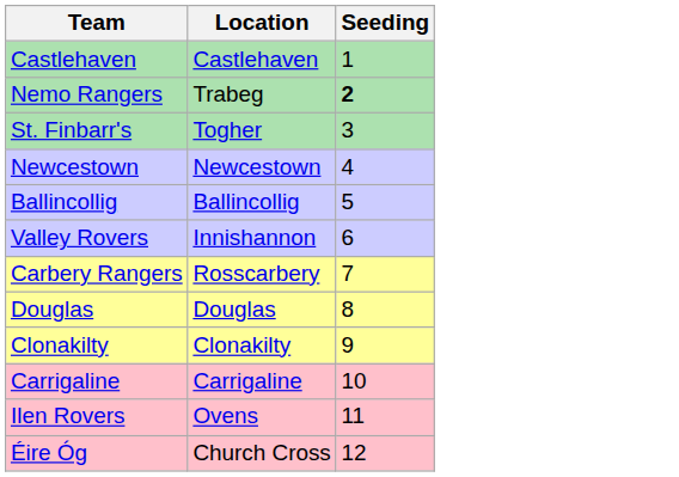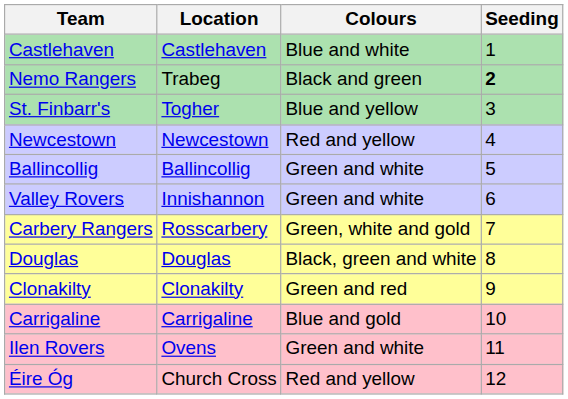 <table class="wikitable sortable">
 <tr>
 <th>Team</th>
 <th>Location</th>
+<th>Colours</th>
 <th>Seeding</th>
 </tr>
 <tr align=left  style="background:#ACE1AF;">
 <td><a href='#'>Castlehaven</a></td>
 <td><a href='#'>Castlehaven</a></td>
+<td>Blue and white</td>
 <td>1</td>
 </tr>
 <tr align=left  style="background:#ACE1AF;">
 <td><a href='#'>Nemo Rangers</a></td>
 <td>Trabeg</td>
+<td>Black and green</td>
 <td><strong>2</strong></td>
 </tr>
 <tr align=left  style="background:#ACE1AF;">
 <td><a href='#'>St. Finbarr's</a></td>
 <td><a href='#'>Togher</a></td>
+<td>Blue and yellow</td>
 <td>3</td>
 </tr>
 <tr align=left style="background:#ccccff;">
 <td><a href='#'>Newcestown</a></td>
 <td><a href='#'>Newcestown</a></td>
+<td>Red and yellow</td>
 <td>4</td>
 </tr>
 <tr align=left style="background:#ccccff;">
 <td><a href='#'>Ballincollig</a></td>
 <td><a href='#'>Ballincollig</a></td>
+<td>Green and white</td>
 <td>5</td>
 </tr>
 <tr align=left style="background:#ccccff;">
 <td><a href='#'>Valley Rovers</a></td>
 <td><a href='#'>Innishannon</a></td>
+<td>Green and white</td>
 <td>6</td>
 </tr>
 <tr align=left style="background:#FFFF99;">
 <td><a href='#'>Carbery Rangers</a></td>
 <td><a href='#'>Rosscarbery</a></td>
+<td>Green, white and gold</td>
 <td>7</td>
 </tr>
 <tr align=left style="background:#FFFF99;">
 <td><a href='#'>Douglas</a></td>
 <td><a href='#'>Douglas</a></td>
+<td>Black, green and white</td>
 <td>8</td>
 </tr>
 <tr align=left style="background:#FFFF99;">
 <td><a href='#'>Clonakilty</a></td>
 <td><a href='#'>Clonakilty</a></td>
+<td>Green and red</td>
 <td>9</td>
 </tr>
 <tr align=left style="background:#FFC0CB;">
 <td><a href='#'>Carrigaline</a></td>
 <td><a href='#'>Carrigaline</a></td>
+<td>Blue and gold</td>
 <td>10</td>
 </tr>
 <tr align=left style="background:#FFC0CB;">
 <td><a href='#'>Ilen Rovers</a></td>
 <td><a href='#'>Ovens</a></td>
+<td>Green and white</td>
 <td>11</td>
 </tr>
 <tr align=left style="background:#FFC0CB;">
 <td><a href='#'>Éire Óg</a></td>
 <td>Church Cross</td>
+<td>Red and yellow</td>
 <td>12</td>
 </tr>
 </table>
